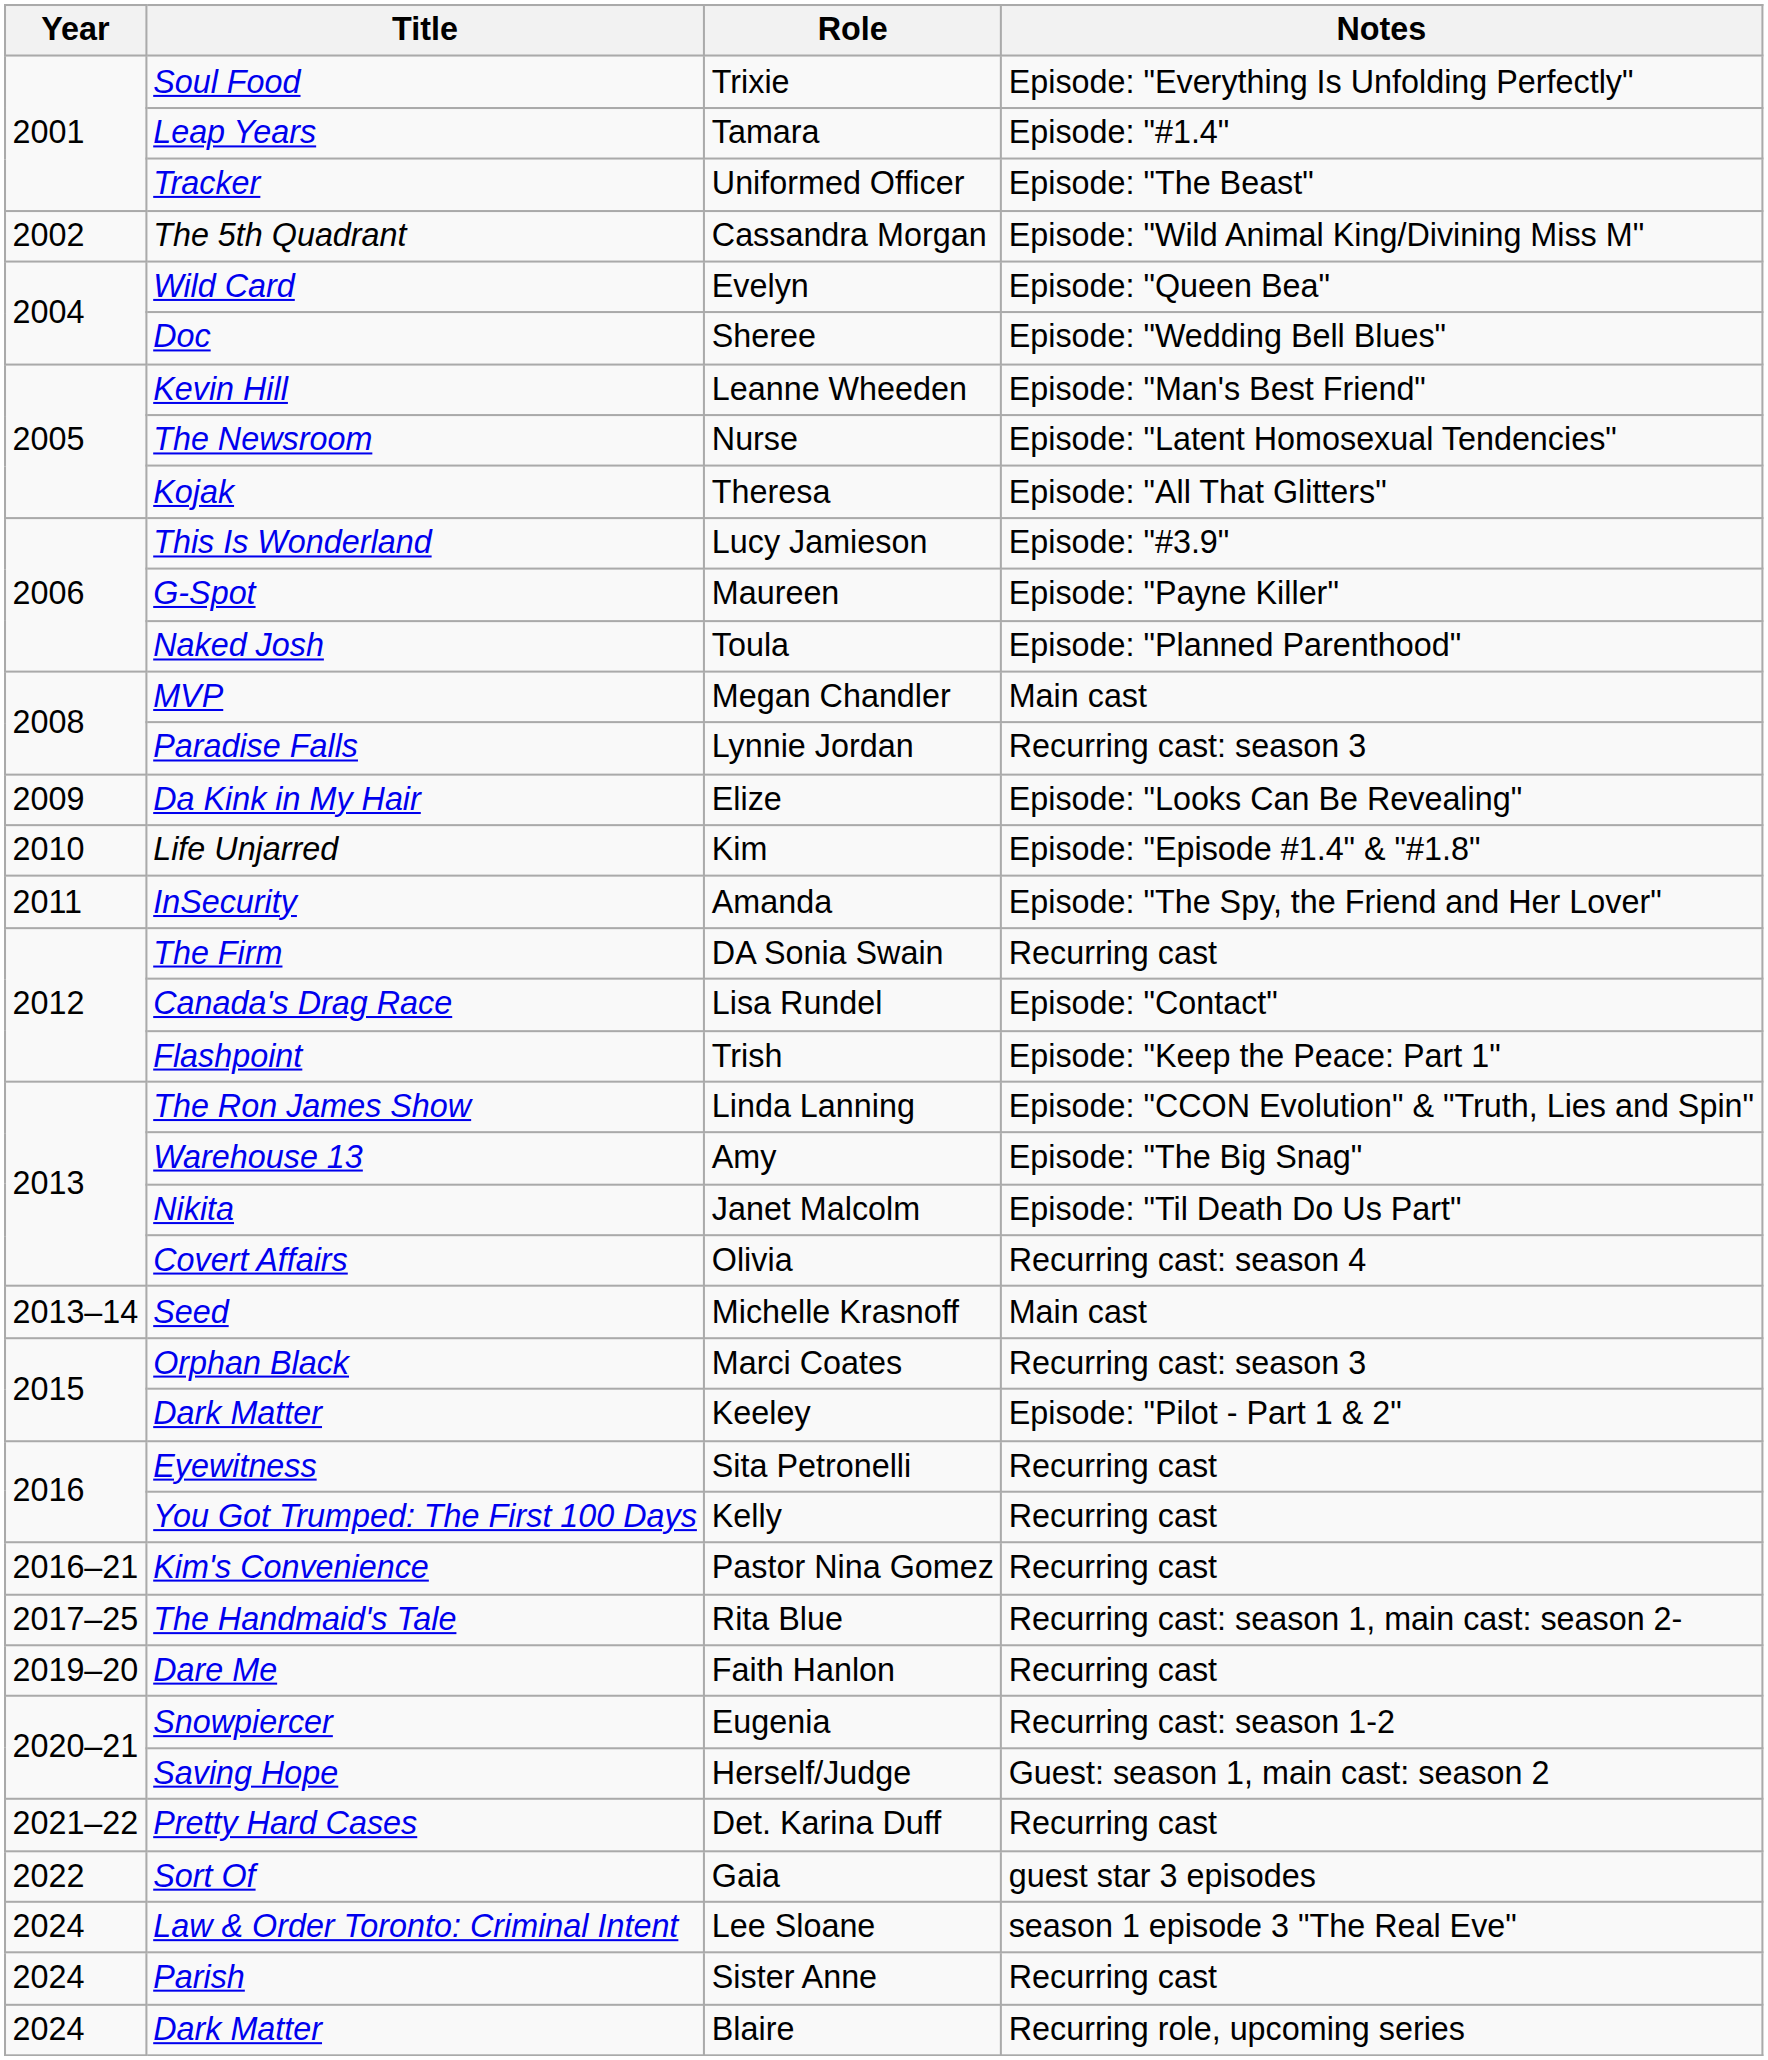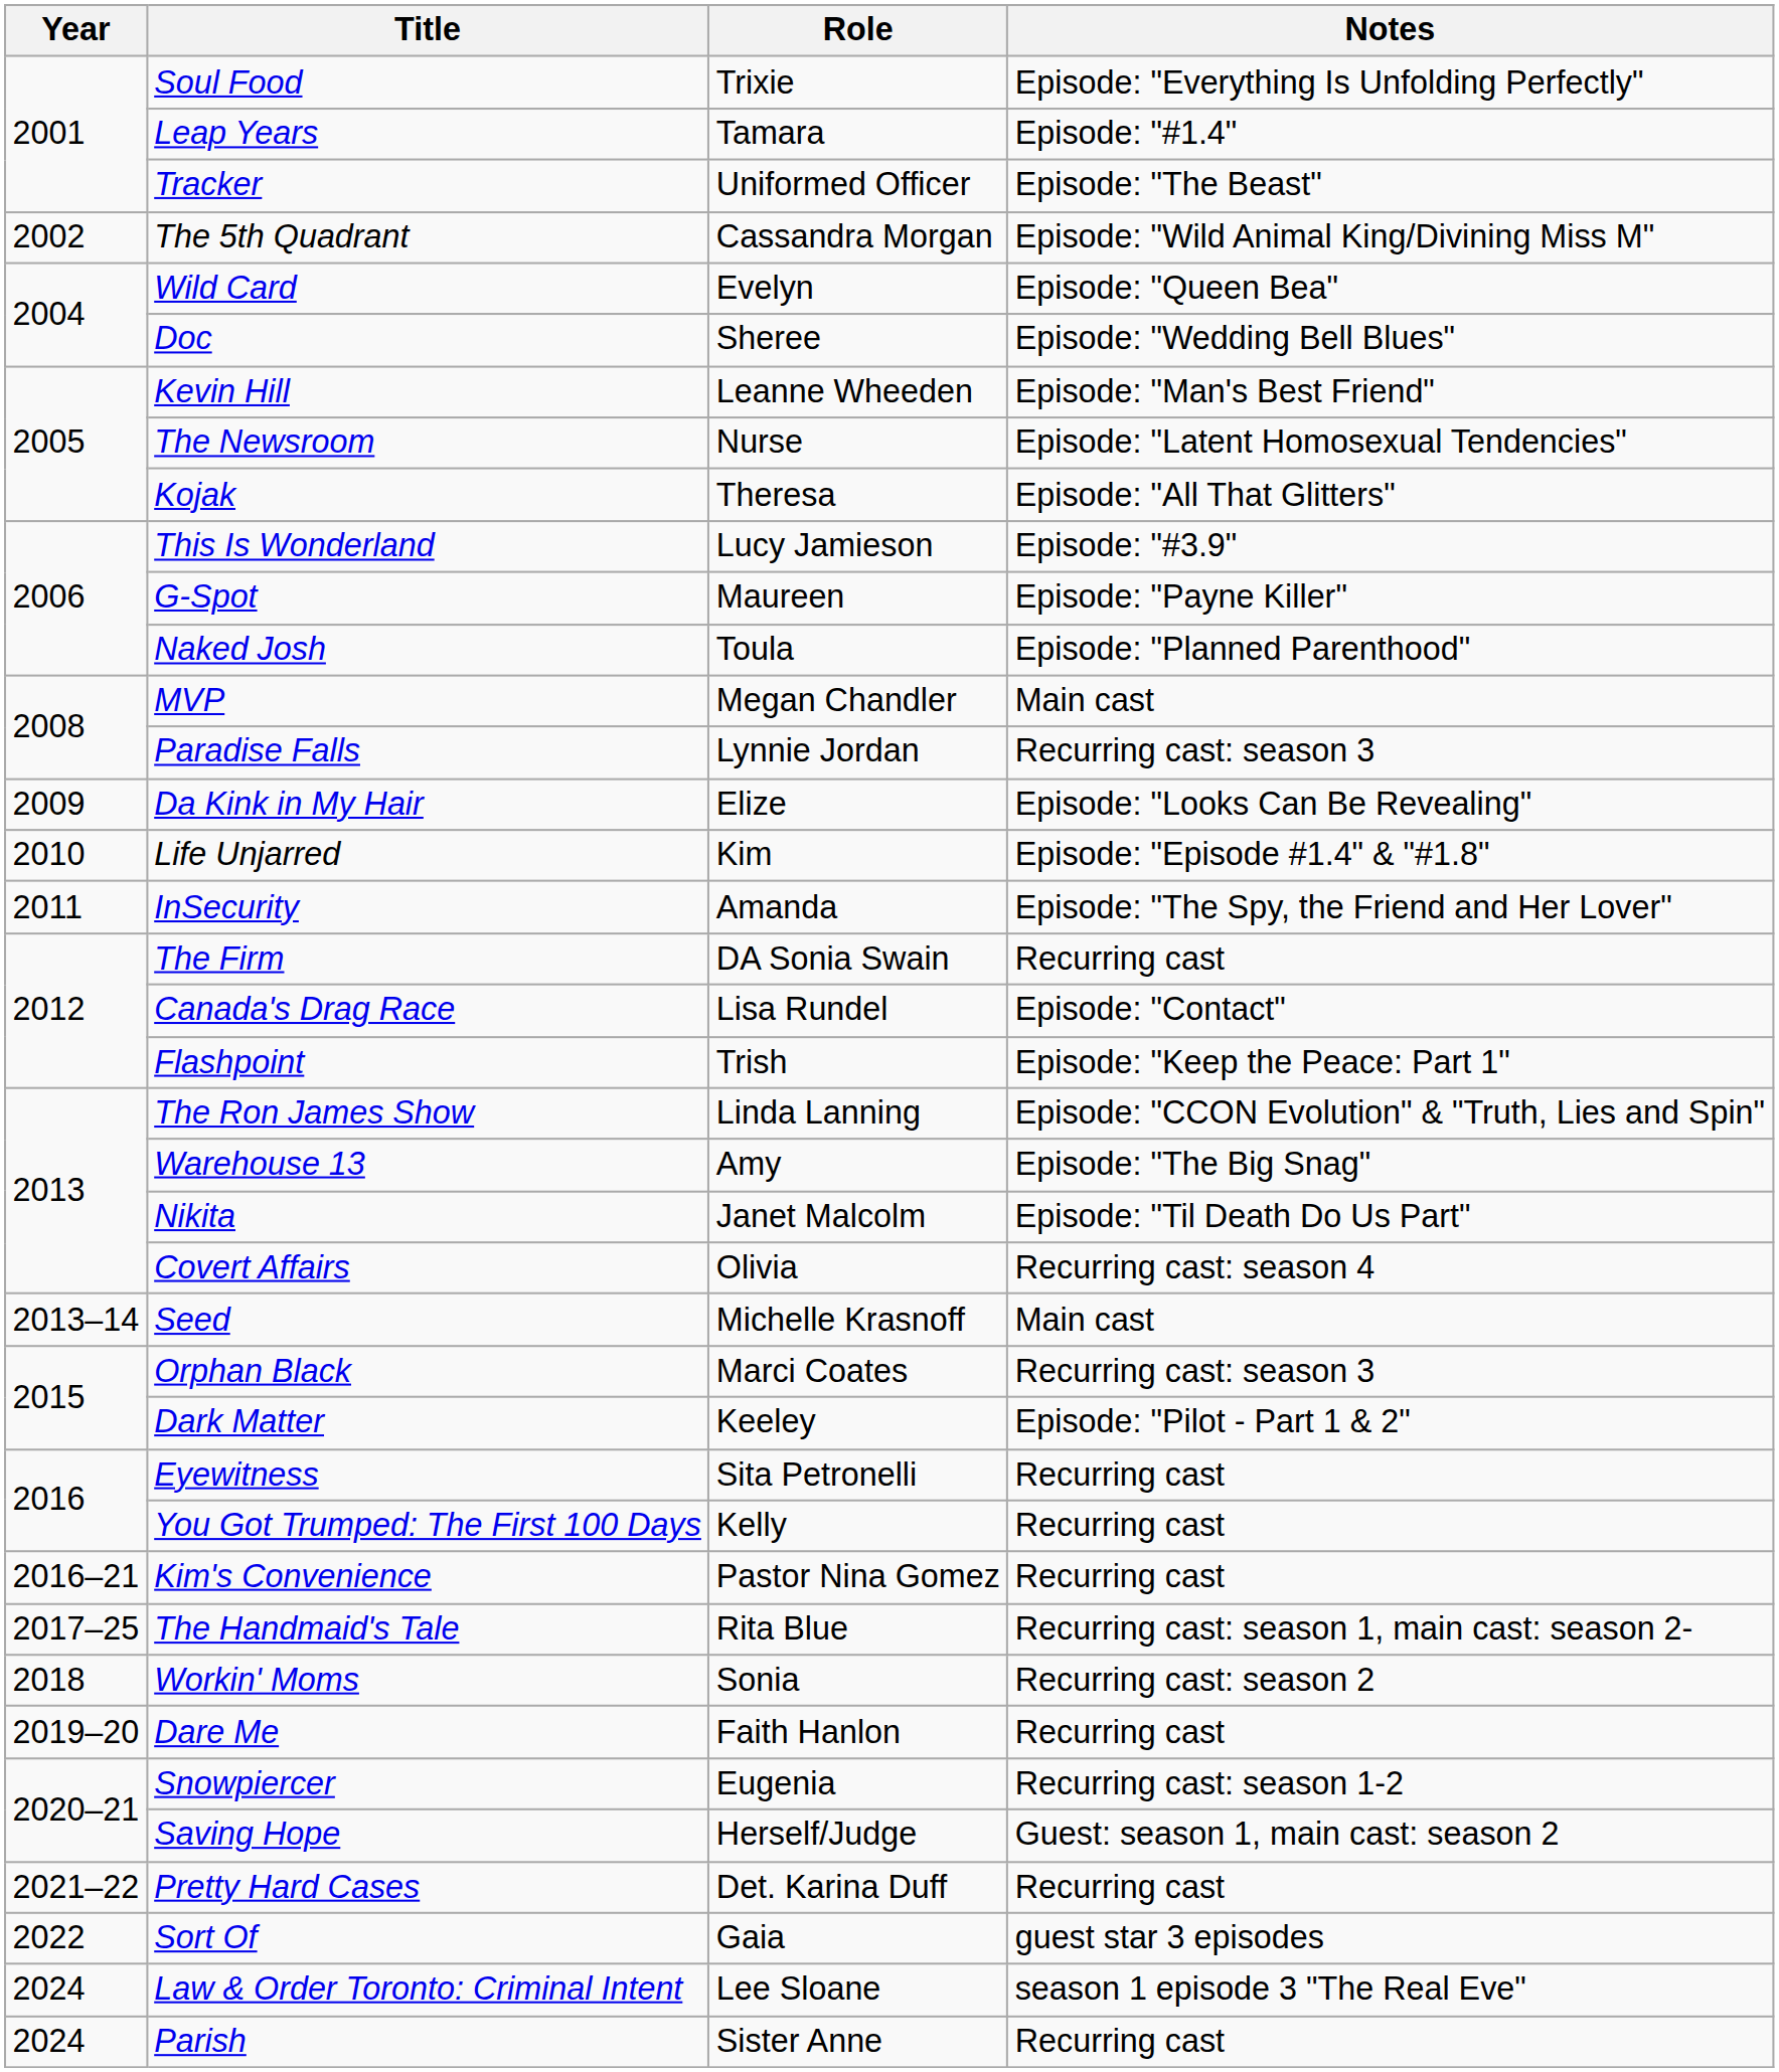 <table class="wikitable sortable">
 <tr>
 <th>Year</th>
 <th>Title</th>
 <th>Role</th>
 <th class="unsortable">Notes</th>
 </tr>
 <tr>
 <td rowspan="3">2001</td>
 <td><em><a href='#'>Soul Food</a></em></td>
 <td>Trixie</td>
 <td>Episode: "Everything Is Unfolding Perfectly"</td>
 </tr>
 <tr>
 <td><em><a href='#'>Leap Years</a></em></td>
 <td>Tamara</td>
 <td>Episode: "#1.4"</td>
 </tr>
 <tr>
 <td><em><a href='#'>Tracker</a></em></td>
 <td>Uniformed Officer</td>
 <td>Episode: "The Beast"</td>
 </tr>
 <tr>
 <td>2002</td>
 <td data-sort-value="5th Quadrant, The"><em>The 5th Quadrant</em></td>
 <td>Cassandra Morgan</td>
 <td>Episode: "Wild Animal King/Divining Miss M"</td>
 </tr>
 <tr>
 <td rowspan="2">2004</td>
 <td><em><a href='#'>Wild Card</a></em></td>
 <td>Evelyn</td>
 <td>Episode: "Queen Bea"</td>
 </tr>
 <tr>
 <td><em><a href='#'>Doc</a></em></td>
 <td>Sheree</td>
 <td>Episode: "Wedding Bell Blues"</td>
 </tr>
 <tr>
 <td rowspan="3">2005</td>
 <td><em><a href='#'>Kevin Hill</a></em></td>
 <td>Leanne Wheeden</td>
 <td>Episode: "Man's Best Friend"</td>
 </tr>
 <tr>
 <td data-sort-value="Newsroom, The"><em><a href='#'>The Newsroom</a></em></td>
 <td>Nurse</td>
 <td>Episode: "Latent Homosexual Tendencies"</td>
 </tr>
 <tr>
 <td><em><a href='#'>Kojak</a></em></td>
 <td>Theresa</td>
 <td>Episode: "All That Glitters"</td>
 </tr>
 <tr>
 <td rowspan="3">2006</td>
 <td><em><a href='#'>This Is Wonderland</a></em></td>
 <td>Lucy Jamieson</td>
 <td>Episode: "#3.9"</td>
 </tr>
 <tr>
 <td><em><a href='#'>G-Spot</a></em></td>
 <td>Maureen</td>
 <td>Episode: "Payne Killer"</td>
 </tr>
 <tr>
 <td><em><a href='#'>Naked Josh</a></em></td>
 <td>Toula</td>
 <td>Episode: "Planned Parenthood"</td>
 </tr>
 <tr>
 <td rowspan="2">2008</td>
 <td><em><a href='#'>MVP</a></em></td>
 <td>Megan Chandler</td>
 <td>Main cast</td>
 </tr>
 <tr>
 <td><em><a href='#'>Paradise Falls</a></em></td>
 <td>Lynnie Jordan</td>
 <td>Recurring cast: season 3</td>
 </tr>
 <tr>
 <td>2009</td>
 <td><em><a href='#'>Da Kink in My Hair</a></em></td>
 <td>Elize</td>
 <td>Episode: "Looks Can Be Revealing"</td>
 </tr>
 <tr>
 <td>2010</td>
 <td><em>Life Unjarred</em></td>
 <td>Kim</td>
 <td>Episode: "Episode #1.4" & "#1.8"</td>
 </tr>
 <tr>
 <td>2011</td>
 <td><em><a href='#'>InSecurity</a></em></td>
 <td>Amanda</td>
 <td>Episode: "The Spy, the Friend and Her Lover"</td>
 </tr>
 <tr>
 <td rowspan="3">2012</td>
 <td data-sort-value="Firm, The"><em><a href='#'>The Firm</a></em></td>
 <td>DA Sonia Swain</td>
 <td>Recurring cast</td>
 </tr>
 <tr>
 <td><em><a href='#'>Canada's Drag Race</a></em></td>
 <td>Lisa Rundel</td>
 <td>Episode: "Contact"</td>
 </tr>
 <tr>
 <td><em><a href='#'>Flashpoint</a></em></td>
 <td>Trish</td>
 <td>Episode: "Keep the Peace: Part 1"</td>
 </tr>
 <tr>
 <td rowspan="4">2013</td>
 <td data-sort-value="Ron James Show, The"><em><a href='#'>The Ron James Show</a></em></td>
 <td>Linda Lanning</td>
 <td>Episode: "CCON Evolution" & "Truth, Lies and Spin"</td>
 </tr>
 <tr>
 <td><em><a href='#'>Warehouse 13</a></em></td>
 <td>Amy</td>
 <td>Episode: "The Big Snag"</td>
 </tr>
 <tr>
 <td><em><a href='#'>Nikita</a></em></td>
 <td>Janet Malcolm</td>
 <td>Episode: "Til Death Do Us Part"</td>
 </tr>
 <tr>
 <td><em><a href='#'>Covert Affairs</a></em></td>
 <td>Olivia</td>
 <td>Recurring cast: season 4</td>
 </tr>
 <tr>
 <td>2013–14</td>
 <td><em><a href='#'>Seed</a></em></td>
 <td>Michelle Krasnoff</td>
 <td>Main cast</td>
 </tr>
 <tr>
 <td rowspan="2">2015</td>
 <td><em><a href='#'>Orphan Black</a></em></td>
 <td>Marci Coates</td>
 <td>Recurring cast: season 3</td>
 </tr>
 <tr>
 <td><em><a href='#'>Dark Matter</a></em></td>
 <td>Keeley</td>
 <td>Episode: "Pilot - Part 1 & 2"</td>
 </tr>
 <tr>
 <td rowspan="2">2016</td>
 <td><em><a href='#'>Eyewitness</a></em></td>
 <td>Sita Petronelli</td>
 <td>Recurring cast</td>
 </tr>
 <tr>
 <td><em><a href='#'>You Got Trumped: The First 100 Days</a></em></td>
 <td>Kelly</td>
 <td>Recurring cast</td>
 </tr>
 <tr>
 <td>2016–21</td>
 <td><em><a href='#'>Kim's Convenience</a></em></td>
 <td>Pastor Nina Gomez</td>
 <td>Recurring cast</td>
 </tr>
 <tr>
 <td>2017–25</td>
 <td data-sort-value="Handmaid's Tale, The"><em><a href='#'>The Handmaid's Tale</a></em></td>
 <td>Rita Blue</td>
 <td>Recurring cast: season 1, main cast: season 2-</td>
 </tr>
 <tr>
+<td>2018</td>
+<td><em><a href='#'>Workin' Moms</a></em></td>
+<td>Sonia</td>
+<td>Recurring cast: season 2</td>
+</tr>
+<tr>
 <td>2019–20</td>
 <td><em><a href='#'>Dare Me</a></em></td>
 <td>Faith Hanlon</td>
 <td>Recurring cast</td>
 </tr>
 <tr>
 <td rowspan="2">2020–21</td>
 <td><em><a href='#'>Snowpiercer</a></em></td>
 <td>Eugenia</td>
 <td>Recurring cast: season 1-2</td>
 </tr>
 <tr>
 <td><em><a href='#'>Saving Hope</a></em></td>
 <td>Herself/Judge</td>
 <td>Guest: season 1, main cast: season 2</td>
 </tr>
 <tr>
 <td>2021–22</td>
 <td><em><a href='#'>Pretty Hard Cases</a></em></td>
 <td>Det. Karina Duff</td>
 <td>Recurring cast</td>
 </tr>
 <tr>
 <td>2022</td>
 <td><em><a href='#'>Sort Of</a></em></td>
 <td>Gaia</td>
 <td>guest star 3 episodes</td>
 </tr>
 <tr>
 <td>2024</td>
 <td><em><a href='#'>Law & Order Toronto: Criminal Intent</a></em></td>
 <td>Lee Sloane</td>
 <td>season 1 episode 3 "The Real Eve"</td>
 </tr>
 <tr>
 <td>2024</td>
 <td><em><a href='#'>Parish</a></em></td>
 <td>Sister Anne</td>
 <td>Recurring cast</td>
 </tr>
-<tr>
-<td>2024</td>
-<td><em><a href='#'>Dark Matter</a></em></td>
-<td>Blaire</td>
-<td>Recurring role, upcoming series</td>
-</tr>
 </table>
